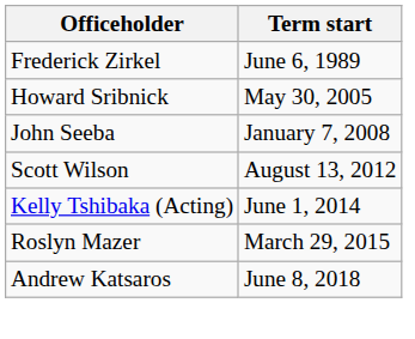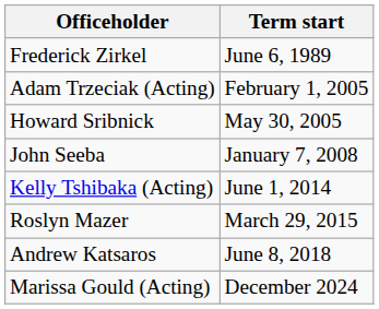 <table class="wikitable sortable">
 <tr style="vertical-align:bottom;">
 <th>Officeholder</th>
 <th>Term start</th>
 </tr>
 <tr>
 <td>Frederick Zirkel</td>
 <td>June 6, 1989</td>
 </tr>
 <tr>
+<td>Adam Trzeciak (Acting)</td>
+<td>February 1, 2005</td>
+</tr>
+<tr>
 <td>Howard Sribnick</td>
 <td>May 30, 2005</td>
 </tr>
 <tr>
 <td>John Seeba</td>
 <td>January 7, 2008</td>
-</tr>
-<tr>
-<td>Scott Wilson</td>
-<td>August 13, 2012</td>
 </tr>
 <tr>
 <td><a href='#'>Kelly Tshibaka</a> (Acting)</td>
 <td>June 1, 2014</td>
 </tr>
 <tr>
 <td>Roslyn Mazer</td>
 <td>March 29, 2015</td>
 </tr>
 <tr>
 <td>Andrew Katsaros</td>
 <td>June 8, 2018<br></td>
 </tr>
+<tr>
+<td>Marissa Gould (Acting)</td>
+<td>December 2024</td>
+</tr>
 </table>
